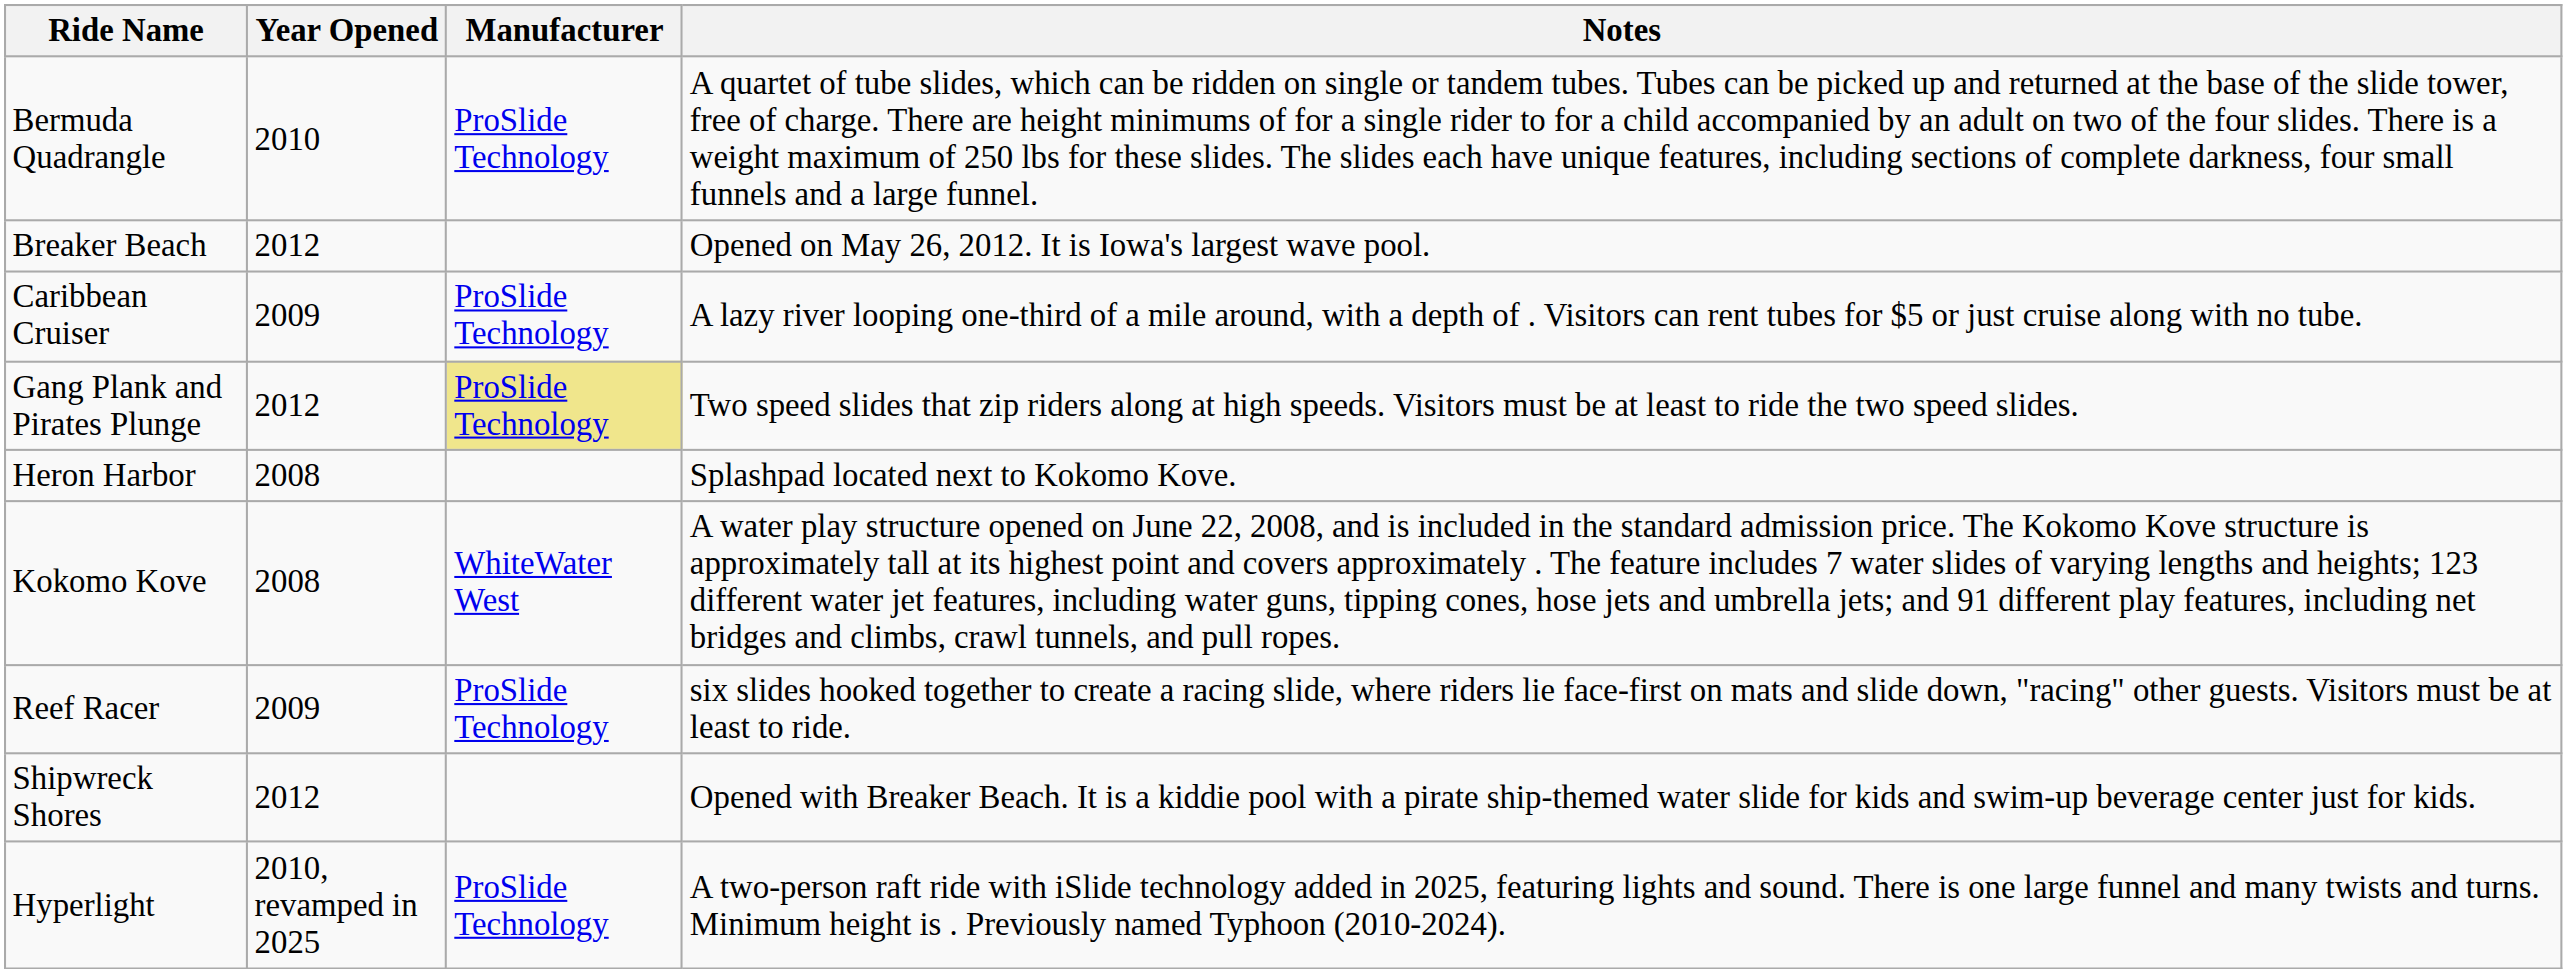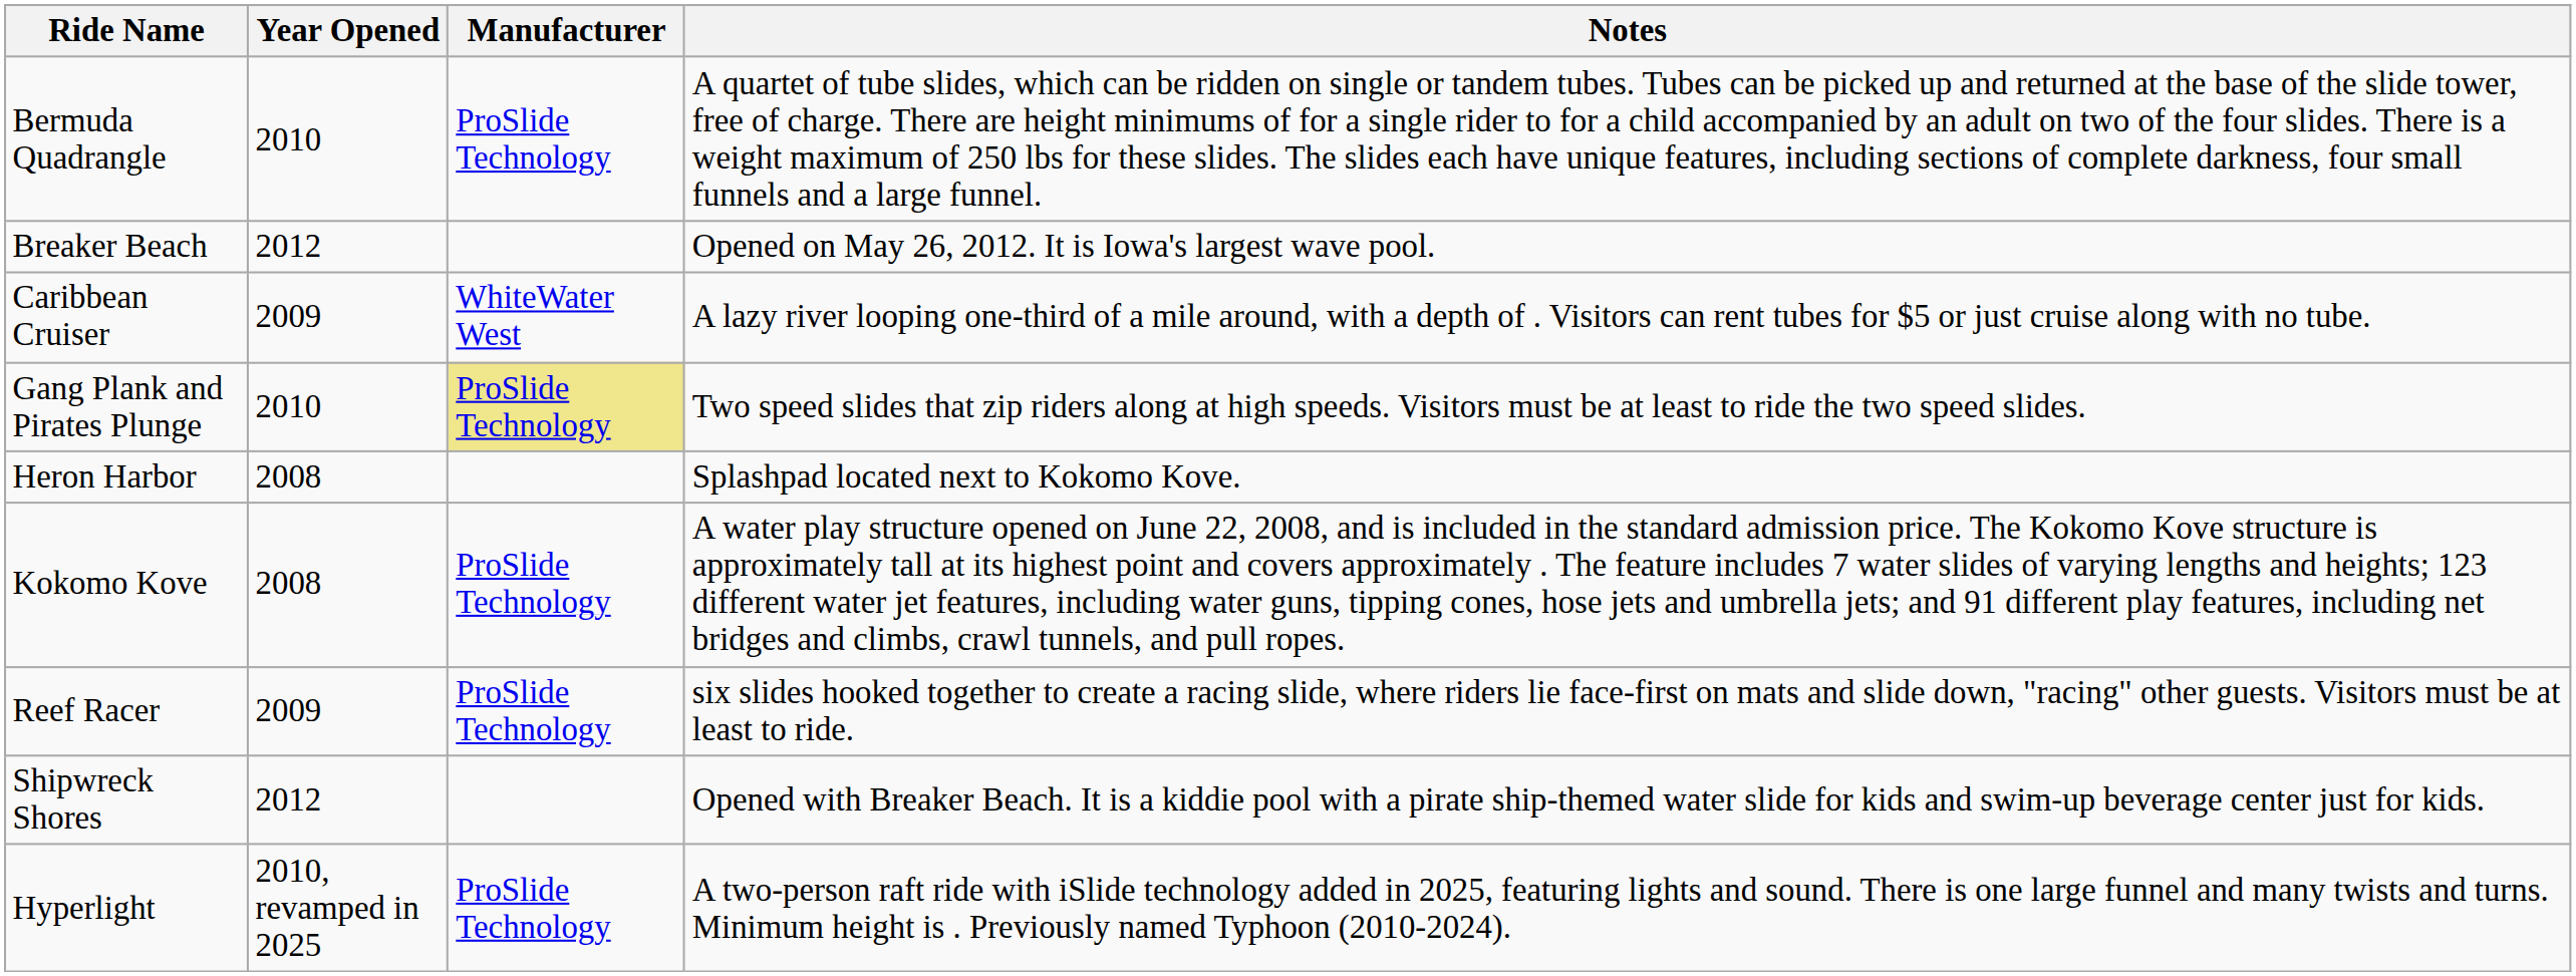 <table class='wikitable sortable'>
 <tr>
 <th>Ride Name</th>
 <th>Year Opened</th>
 <th>Manufacturer</th>
 <th>Notes</th>
 </tr>
 <tr>
 <td>Bermuda Quadrangle</td>
 <td>2010</td>
 <td><a href='#'>ProSlide Technology</a></td>
 <td>A quartet of tube slides, which can be ridden on single or tandem tubes. Tubes can be picked up and returned at the base of the slide tower, free of charge. There are height minimums of  for a single rider to  for a child accompanied by an adult on two of the four slides. There is a weight maximum of 250 lbs for these slides. The slides each have unique features, including sections of complete darkness, four small funnels and a large funnel.</td>
 </tr>
 <tr>
 <td>Breaker Beach</td>
 <td>2012</td>
 <td></td>
 <td>Opened on May 26, 2012. It is Iowa's largest wave pool.</td>
 </tr>
 <tr>
 <td>Caribbean Cruiser</td>
 <td>2009</td>
-<td><a href='#'>ProSlide Technology</a></td>
+<td><a href='#'>WhiteWater West</a></td>
 <td>A lazy river looping one-third of a mile around, with a depth of . Visitors can rent tubes for $5 or just cruise along with no tube.</td>
 </tr>
 <tr>
 <td>Gang Plank and Pirates Plunge</td>
-<td>2012</td>
+<td>2010</td>
 <td style="background: khaki;"><a href='#'>ProSlide Technology</a></td>
 <td>Two speed slides that zip riders along at high speeds. Visitors must be at least  to ride the two speed slides.</td>
 </tr>
 <tr>
 <td>Heron Harbor</td>
 <td>2008</td>
 <td></td>
 <td>Splashpad located next to Kokomo Kove.</td>
 </tr>
 <tr>
 <td>Kokomo Kove</td>
 <td>2008</td>
-<td><a href='#'>WhiteWater West</a></td>
+<td><a href='#'>ProSlide Technology</a></td>
 <td>A water play structure opened on June 22, 2008, and is included in the standard admission price. The Kokomo Kove structure is approximately  tall at its highest point and covers approximately . The feature includes 7 water slides of varying lengths and heights; 123 different water jet features, including water guns, tipping cones, hose jets and umbrella jets; and 91 different play features, including net bridges and climbs, crawl tunnels, and pull ropes.</td>
 </tr>
 <tr>
 <td>Reef Racer</td>
 <td>2009</td>
 <td><a href='#'>ProSlide Technology</a></td>
 <td>six slides hooked together to create a racing slide, where riders lie face-first on mats and slide down, "racing" other guests. Visitors must be at least  to ride.</td>
 </tr>
 <tr>
 <td>Shipwreck Shores</td>
 <td>2012</td>
 <td></td>
 <td>Opened with Breaker Beach. It is a kiddie pool with a pirate ship-themed water slide for kids and swim-up beverage center just for kids.</td>
 </tr>
 <tr>
 <td>Hyperlight</td>
 <td>2010, revamped in 2025</td>
 <td><a href='#'>ProSlide Technology</a></td>
 <td>A two-person raft ride with iSlide technology added in 2025, featuring lights and sound. There is one large funnel and many twists and turns. Minimum height is . Previously named Typhoon (2010-2024).</td>
 </tr>
 </table>
